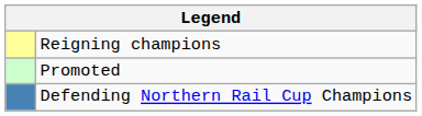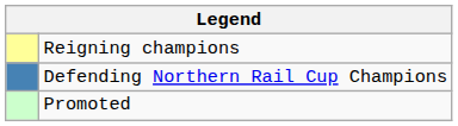 <table class="wikitable" style="font-size: 85%">
 <tr>
 <th colspan=2>Legend</th>
 </tr>
 <tr>
 <td style="background:#ff9; width:15px;"> </td>
 <td>Reigning champions</td>
 </tr>
 <tr>
+<td style="background:#4682b4; width:15px;"> </td>
+<td>Defending <a href='#'>Northern Rail Cup</a> Champions</td>
+</tr>
+<tr>
 <td style="background:#CCFFCC; width:15px;"> </td>
 <td>Promoted</td>
 </tr>
-<tr>
-<td style="background:#4682b4; width:15px;"> </td>
-<td>Defending <a href='#'>Northern Rail Cup</a> Champions</td>
-</tr>
 </table>
